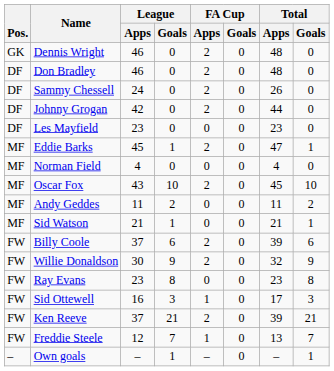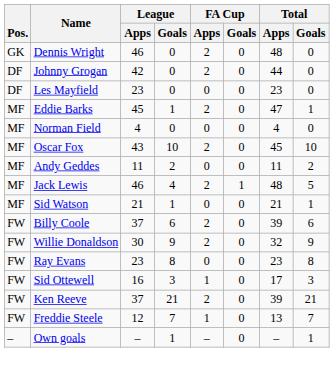 <table class="wikitable" style="text-align:center">
 <tr>
 <th rowspan="2" valign="bottom">Pos.</th>
 <th rowspan="2">Name</th>
 <th colspan="2" width="85">League</th>
 <th colspan="2" width="85">FA Cup</th>
 <th colspan="2" width="85">Total</th>
 </tr>
 <tr>
 <th>Apps</th>
 <th>Goals</th>
 <th>Apps</th>
 <th>Goals</th>
 <th>Apps</th>
 <th>Goals</th>
 </tr>
 <tr>
 <td align="left">GK</td>
 <td align="left"> <a href='#'>Dennis Wright</a></td>
 <td>46</td>
 <td>0</td>
 <td>2</td>
 <td>0</td>
 <td>48</td>
-<td>0</td>
-</tr>
-<tr>
-<td align="left">DF</td>
-<td align="left"> <a href='#'>Don Bradley</a></td>
-<td>46</td>
-<td>0</td>
-<td>2</td>
-<td>0</td>
-<td>48</td>
-<td>0</td>
-</tr>
-<tr>
-<td align="left">DF</td>
-<td align="left"> <a href='#'>Sammy Chessell</a></td>
-<td>24</td>
-<td>0</td>
-<td>2</td>
-<td>0</td>
-<td>26</td>
 <td>0</td>
 </tr>
 <tr>
 <td align="left">DF</td>
 <td align="left"> <a href='#'>Johnny Grogan</a></td>
 <td>42</td>
 <td>0</td>
 <td>2</td>
 <td>0</td>
 <td>44</td>
 <td>0</td>
 </tr>
 <tr>
 <td align="left">DF</td>
 <td align="left"> <a href='#'>Les Mayfield</a></td>
 <td>23</td>
 <td>0</td>
 <td>0</td>
 <td>0</td>
 <td>23</td>
 <td>0</td>
 </tr>
 <tr>
 <td align="left">MF</td>
 <td align="left"> <a href='#'>Eddie Barks</a></td>
 <td>45</td>
 <td>1</td>
 <td>2</td>
 <td>0</td>
 <td>47</td>
 <td>1</td>
 </tr>
 <tr>
 <td align="left">MF</td>
 <td align="left"> <a href='#'>Norman Field</a></td>
 <td>4</td>
 <td>0</td>
 <td>0</td>
 <td>0</td>
 <td>4</td>
 <td>0</td>
 </tr>
 <tr>
 <td align="left">MF</td>
 <td align="left"> <a href='#'>Oscar Fox</a></td>
 <td>43</td>
 <td>10</td>
 <td>2</td>
 <td>0</td>
 <td>45</td>
 <td>10</td>
 </tr>
 <tr>
 <td align="left">MF</td>
 <td align="left"> <a href='#'>Andy Geddes</a></td>
 <td>11</td>
 <td>2</td>
 <td>0</td>
 <td>0</td>
 <td>11</td>
 <td>2</td>
+</tr>
+<tr>
+<td align="left">MF</td>
+<td align="left"> <a href='#'>Jack Lewis</a></td>
+<td>46</td>
+<td>4</td>
+<td>2</td>
+<td>1</td>
+<td>48</td>
+<td>5</td>
 </tr>
 <tr>
 <td align="left">MF</td>
 <td align="left"> <a href='#'>Sid Watson</a></td>
 <td>21</td>
 <td>1</td>
 <td>0</td>
 <td>0</td>
 <td>21</td>
 <td>1</td>
 </tr>
 <tr>
 <td align="left">FW</td>
 <td align="left"> <a href='#'>Billy Coole</a></td>
 <td>37</td>
 <td>6</td>
 <td>2</td>
 <td>0</td>
 <td>39</td>
 <td>6</td>
 </tr>
 <tr>
 <td align="left">FW</td>
 <td align="left"> <a href='#'>Willie Donaldson</a></td>
 <td>30</td>
 <td>9</td>
 <td>2</td>
 <td>0</td>
 <td>32</td>
 <td>9</td>
 </tr>
 <tr>
 <td align="left">FW</td>
 <td align="left"> <a href='#'>Ray Evans</a></td>
 <td>23</td>
 <td>8</td>
 <td>0</td>
 <td>0</td>
 <td>23</td>
 <td>8</td>
 </tr>
 <tr>
 <td align="left">FW</td>
 <td align="left"> <a href='#'>Sid Ottewell</a></td>
 <td>16</td>
 <td>3</td>
 <td>1</td>
 <td>0</td>
 <td>17</td>
 <td>3</td>
 </tr>
 <tr>
 <td align="left">FW</td>
 <td align="left"> <a href='#'>Ken Reeve</a></td>
 <td>37</td>
 <td>21</td>
 <td>2</td>
 <td>0</td>
 <td>39</td>
 <td>21</td>
 </tr>
 <tr>
 <td align="left">FW</td>
 <td align="left"> <a href='#'>Freddie Steele</a></td>
 <td>12</td>
 <td>7</td>
 <td>1</td>
 <td>0</td>
 <td>13</td>
 <td>7</td>
 </tr>
 <tr>
 <td align="left">–</td>
 <td align="left"><a href='#'>Own goals</a></td>
 <td>–</td>
 <td>1</td>
 <td>–</td>
 <td>0</td>
 <td>–</td>
 <td>1</td>
 </tr>
 </table>
